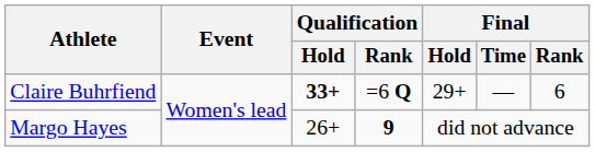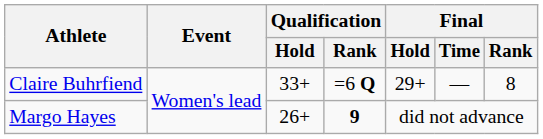 <table class=wikitable style=font-size:90%;text-align:center>
 <tr>
 <th rowspan=2>Athlete</th>
 <th rowspan=2>Event</th>
 <th colspan=2>Qualification</th>
 <th colspan=3>Final</th>
 </tr>
 <tr style=font-size:95%>
 <th>Hold</th>
 <th>Rank</th>
 <th>Hold</th>
 <th>Time</th>
 <th>Rank</th>
 </tr>
 <tr>
 <td align=left><a href='#'>Claire Buhrfiend</a></td>
 <td align=left rowspan=2><a href='#'>Women's lead</a></td>
-<td><strong>33+</strong></td>
+<td>33+</td>
 <td>=6 <strong>Q</strong></td>
 <td>29+</td>
 <td>—</td>
-<td>6</td>
+<td>8</td>
 </tr>
 <tr>
 <td align=left><a href='#'>Margo Hayes</a></td>
 <td>26+</td>
 <td><strong>9</strong></td>
 <td colspan=3>did not advance</td>
 </tr>
 </table>
